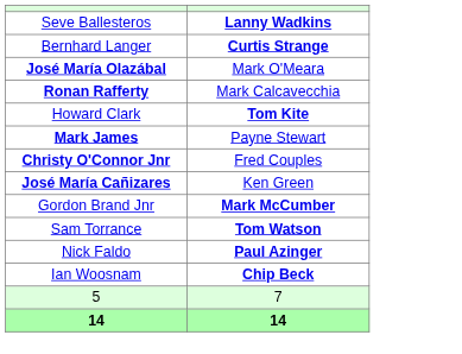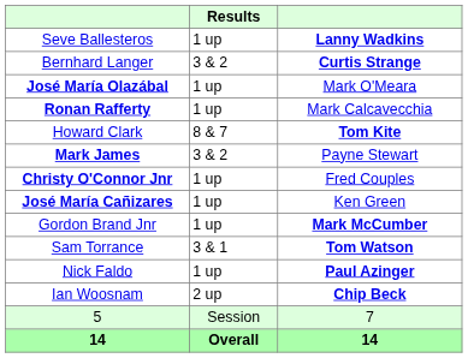 <table border="1" cellpadding="3" style="border-collapse: collapse; text-align:center;">
 <tr style="background:#dfd;">
 <th style="width:12em;"></th>
+<th style="width:5.5em;">Results</th>
 <th style="width:12em;"></th>
 </tr>
 <tr>
 <td><a href='#'>Seve Ballesteros</a></td>
+<td align=left> 1 up</td>
 <td><strong><a href='#'>Lanny Wadkins</a></strong></td>
 </tr>
 <tr>
 <td><a href='#'>Bernhard Langer</a></td>
+<td align=left> 3 & 2</td>
 <td><strong><a href='#'>Curtis Strange</a></strong></td>
 </tr>
 <tr>
 <td><strong><a href='#'>José María Olazábal</a></strong></td>
+<td align=left> 1 up</td>
 <td><a href='#'>Mark O'Meara</a></td>
 </tr>
 <tr>
 <td><strong><a href='#'>Ronan Rafferty</a></strong></td>
+<td align=left> 1 up</td>
 <td><a href='#'>Mark Calcavecchia</a></td>
 </tr>
 <tr>
 <td><a href='#'>Howard Clark</a></td>
+<td align=left> 8 & 7</td>
 <td><strong><a href='#'>Tom Kite</a></strong></td>
 </tr>
 <tr>
 <td><strong><a href='#'>Mark James</a></strong></td>
+<td align=left> 3 & 2</td>
 <td><a href='#'>Payne Stewart</a></td>
 </tr>
 <tr>
 <td><strong><a href='#'>Christy O'Connor Jnr</a></strong></td>
+<td align=left> 1 up</td>
 <td><a href='#'>Fred Couples</a></td>
 </tr>
 <tr>
 <td><strong><a href='#'>José María Cañizares</a></strong></td>
+<td align=left> 1 up</td>
 <td><a href='#'>Ken Green</a></td>
 </tr>
 <tr>
 <td><a href='#'>Gordon Brand Jnr</a></td>
+<td align=left> 1 up</td>
 <td><strong><a href='#'>Mark McCumber</a></strong></td>
 </tr>
 <tr>
 <td><a href='#'>Sam Torrance</a></td>
+<td align=left> 3 & 1</td>
 <td><strong><a href='#'>Tom Watson</a></strong></td>
 </tr>
 <tr>
 <td><a href='#'>Nick Faldo</a></td>
+<td align=left> 1 up</td>
 <td><strong><a href='#'>Paul Azinger</a></strong></td>
 </tr>
 <tr>
 <td><a href='#'>Ian Woosnam</a></td>
+<td align=left> 2 up</td>
 <td><strong><a href='#'>Chip Beck</a></strong></td>
 </tr>
 <tr style="background:#dfd;">
 <td>5</td>
+<td>Session</td>
 <td>7</td>
 </tr>
 <tr style="background:#afa;">
 <th>14</th>
+<th>Overall</th>
 <th>14</th>
 </tr>
 </table>
